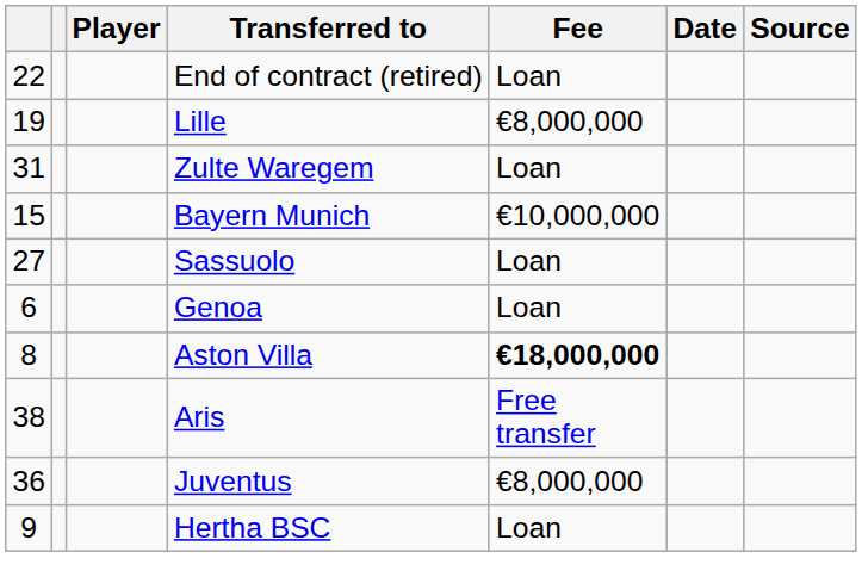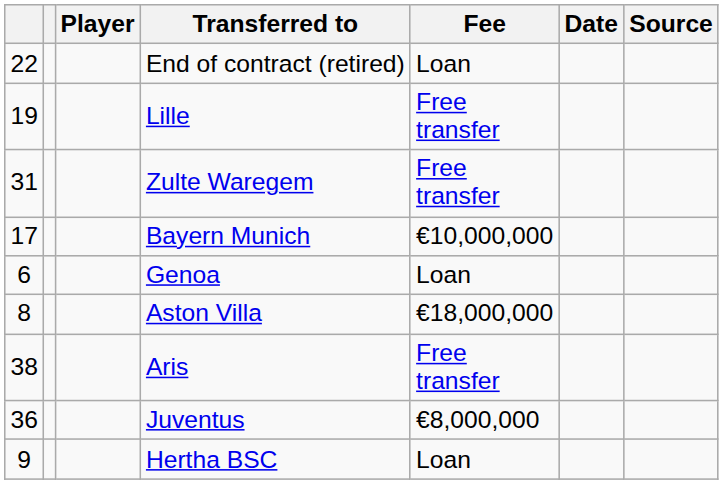 <table class="wikitable plainrowheaders sortable">
 <tr>
 <th></th>
 <th></th>
 <th scope=col>Player</th>
 <th>Transferred to</th>
 <th !scope=col; style="width: 65px;">Fee</th>
 <th scope=col>Date</th>
 <th scope=col>Source</th>
 </tr>
 <tr>
 <td align=center>22</td>
 <td align=center></td>
 <td></td>
 <td>End of contract (retired)</td>
 <td>Loan</td>
 <td></td>
 <td></td>
 </tr>
 <tr>
 <td align=center>19</td>
 <td align=center></td>
 <td></td>
 <td> <a href='#'>Lille</a></td>
-<td>€8,000,000</td>
+<td><a href='#'>Free transfer</a></td>
 <td></td>
 <td></td>
 </tr>
 <tr>
 <td align=center>31</td>
 <td align=center></td>
 <td></td>
 <td> <a href='#'>Zulte Waregem</a></td>
-<td>Loan</td>
+<td><a href='#'>Free transfer</a></td>
 <td></td>
 <td></td>
 </tr>
 <tr>
-<td align=center>15</td>
+<td align=center>17</td>
 <td align=center></td>
 <td></td>
 <td> <a href='#'>Bayern Munich</a></td>
 <td>€10,000,000</td>
-<td></td>
-<td></td>
-</tr>
-<tr>
-<td align=center>27</td>
-<td align=center></td>
-<td></td>
-<td> <a href='#'>Sassuolo</a></td>
-<td>Loan</td>
 <td></td>
 <td></td>
 </tr>
 <tr>
 <td align=center>6</td>
 <td align=center></td>
 <td></td>
 <td> <a href='#'>Genoa</a></td>
 <td>Loan</td>
 <td></td>
 <td></td>
 </tr>
 <tr>
 <td align=center>8</td>
 <td align=center></td>
 <td></td>
 <td> <a href='#'>Aston Villa</a></td>
-<td><strong>€18,000,000</strong></td>
+<td>€18,000,000</td>
 <td></td>
 <td></td>
 </tr>
 <tr>
 <td align=center>38</td>
 <td align=center></td>
 <td></td>
 <td> <a href='#'>Aris</a></td>
 <td><a href='#'>Free transfer</a></td>
 <td></td>
 <td></td>
 </tr>
 <tr>
 <td align=center>36</td>
 <td align=center></td>
 <td></td>
 <td> <a href='#'>Juventus</a></td>
 <td>€8,000,000</td>
 <td></td>
 <td></td>
 </tr>
 <tr>
 <td align=center>9</td>
 <td align=center></td>
 <td></td>
 <td> <a href='#'>Hertha BSC</a></td>
 <td>Loan</td>
 <td></td>
 <td></td>
 </tr>
 </table>
